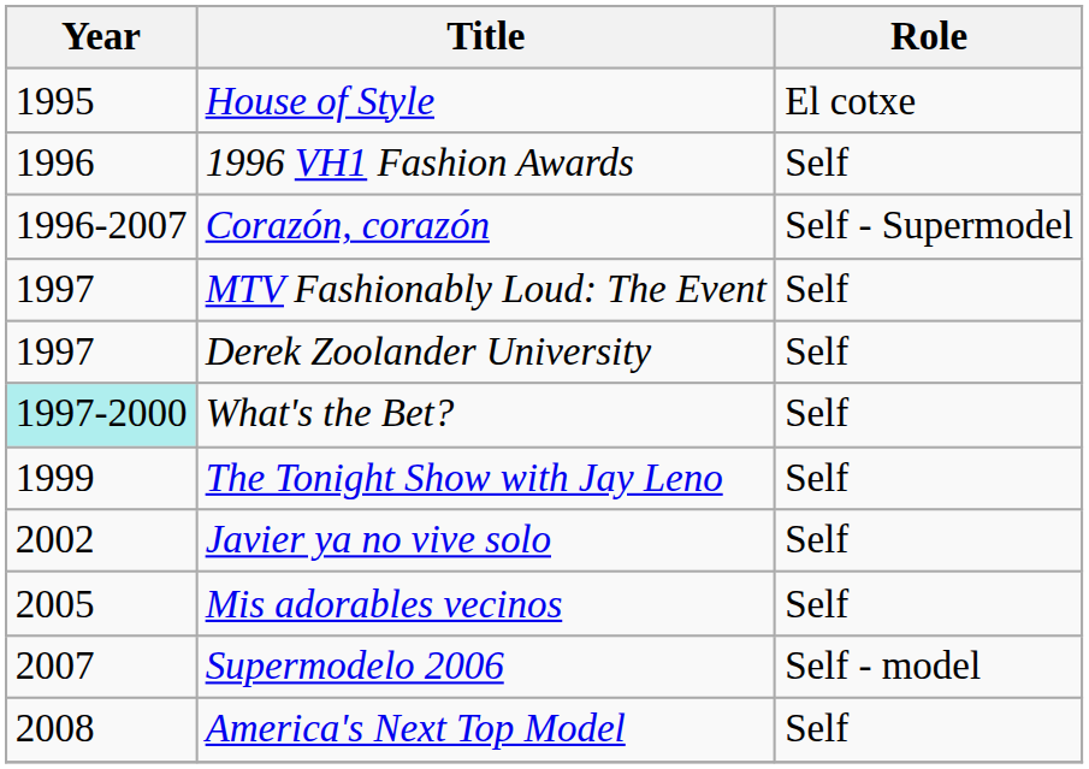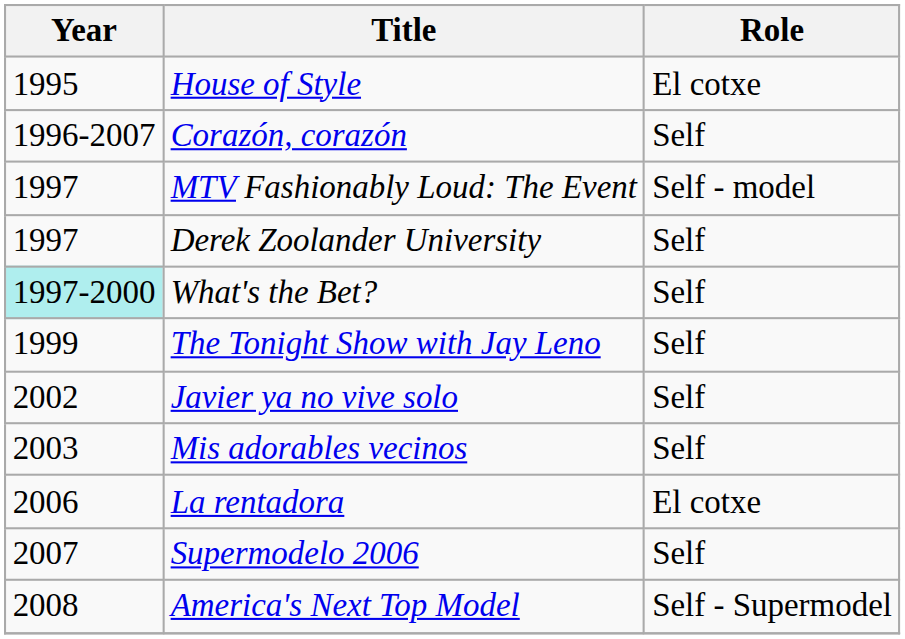 <table class="wikitable sortable">
 <tr>
 <th>Year</th>
 <th>Title</th>
 <th>Role</th>
 </tr>
 <tr>
 <td>1995</td>
 <td><em><a href='#'>House of Style</a></em></td>
 <td>El cotxe</td>
 </tr>
 <tr>
-<td>1996</td>
-<td><em>1996 <a href='#'>VH1</a> Fashion Awards</em></td>
-<td>Self</td>
-</tr>
-<tr>
 <td>1996-2007</td>
 <td><a href='#'><em>Corazón, corazón</em></a></td>
-<td>Self - Supermodel</td>
+<td>Self</td>
 </tr>
 <tr>
 <td>1997</td>
 <td><em><a href='#'>MTV</a> Fashionably Loud: The Event</em></td>
-<td>Self</td>
+<td>Self - model</td>
 </tr>
 <tr>
 <td>1997</td>
 <td><em>Derek Zoolander University</em></td>
 <td>Self</td>
 </tr>
 <tr>
 <td style="background: paleturquoise;">1997-2000</td>
 <td><em>What's the Bet?</em></td>
 <td>Self</td>
 </tr>
 <tr>
 <td>1999</td>
 <td><em><a href='#'>The Tonight Show with Jay Leno</a></em></td>
 <td>Self</td>
 </tr>
 <tr>
 <td>2002</td>
 <td><a href='#'><em>Javier ya no vive solo</em></a></td>
 <td>Self</td>
 </tr>
 <tr>
-<td>2005</td>
+<td>2003</td>
 <td><em><a href='#'>Mis adorables vecinos</a></em></td>
 <td>Self</td>
 </tr>
 <tr>
+<td>2006</td>
+<td><a href='#'><em>La rentadora</em></a></td>
+<td>El cotxe</td>
+</tr>
+<tr>
 <td>2007</td>
 <td><em><a href='#'>Supermodelo 2006</a></em></td>
-<td>Self - model</td>
+<td>Self</td>
 </tr>
 <tr>
 <td>2008</td>
 <td><a href='#'><em>America's Next Top Model</em></a></td>
-<td>Self</td>
+<td>Self - Supermodel</td>
 </tr>
 <tr>
 </tr>
 </table>
